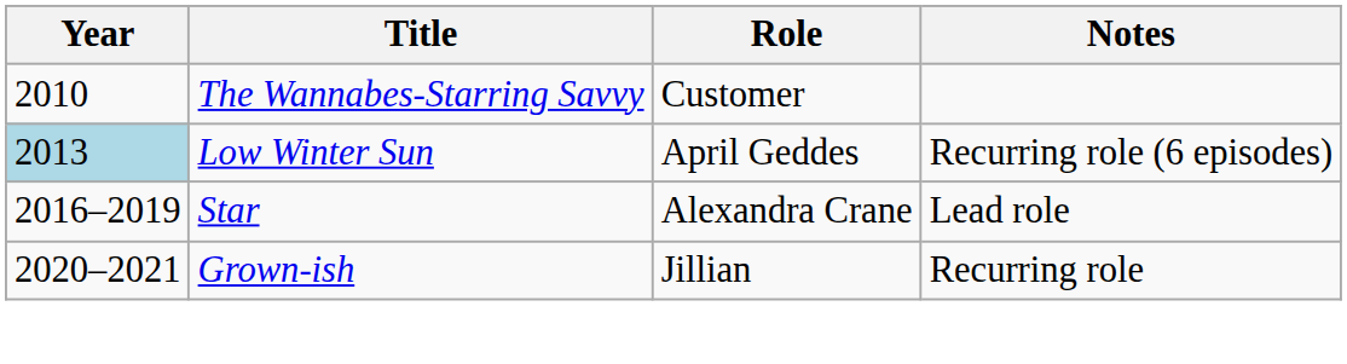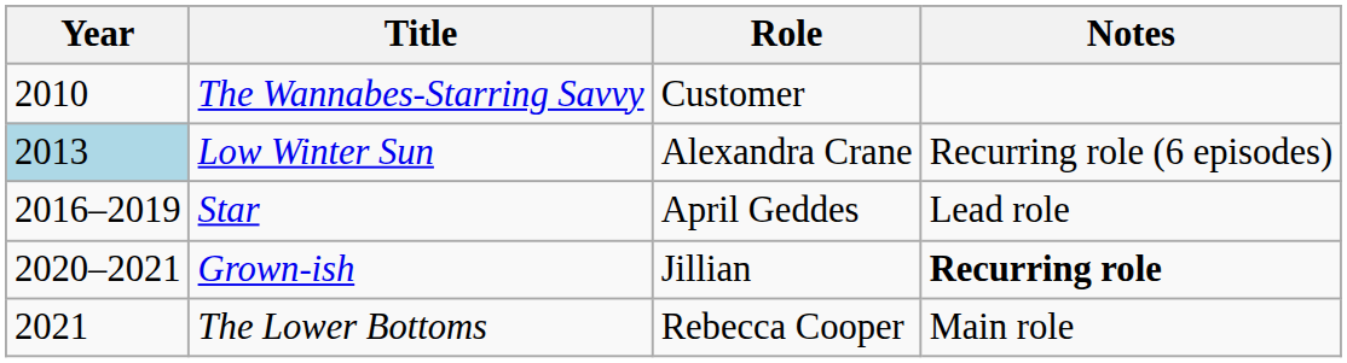 <table class="wikitable">
 <tr>
 <th>Year</th>
 <th>Title</th>
 <th>Role</th>
 <th class="unsortable">Notes</th>
 </tr>
 <tr>
 <td>2010</td>
 <td><em><a href='#'>The Wannabes-Starring Savvy</a></em></td>
 <td>Customer</td>
 <td></td>
 </tr>
 <tr>
 <td style="background: lightblue;">2013</td>
 <td><em><a href='#'>Low Winter Sun</a></em></td>
-<td>April Geddes</td>
+<td>Alexandra Crane</td>
 <td>Recurring role (6 episodes)</td>
 </tr>
 <tr>
 <td>2016–2019</td>
 <td><em><a href='#'>Star</a></em></td>
-<td>Alexandra Crane</td>
+<td>April Geddes</td>
 <td>Lead role</td>
 </tr>
 <tr>
 <td>2020–2021</td>
 <td><em><a href='#'>Grown-ish</a></em></td>
 <td>Jillian</td>
-<td>Recurring role</td>
+<td><strong>Recurring role</strong></td>
+</tr>
+<tr>
+<td>2021</td>
+<td><em>The Lower Bottoms</em></td>
+<td>Rebecca Cooper</td>
+<td>Main role</td>
 </tr>
 </table>
